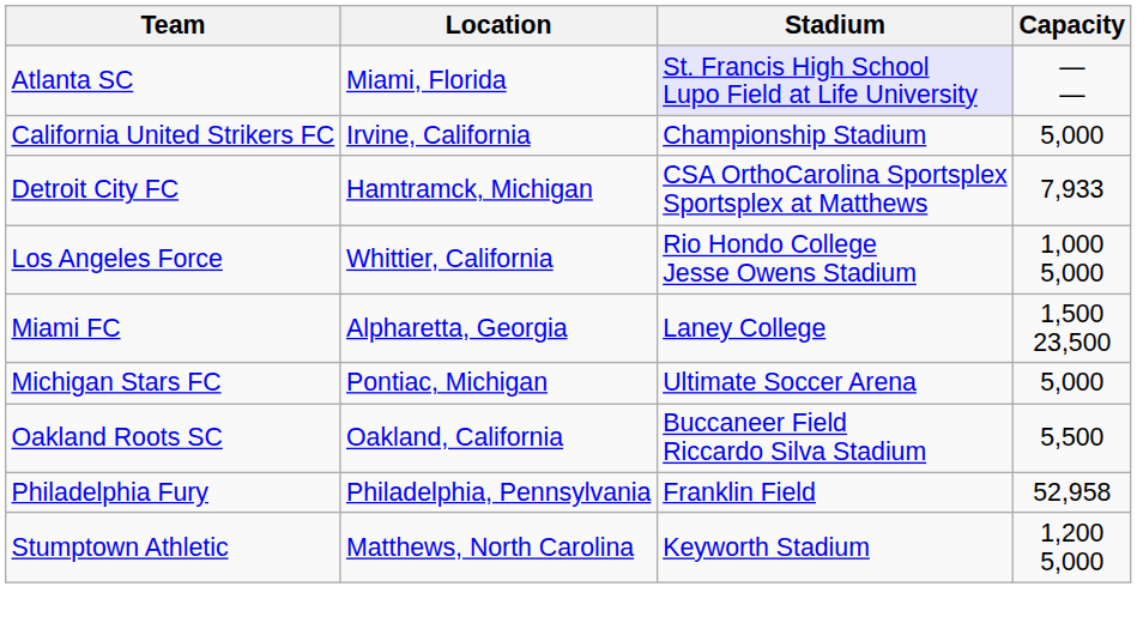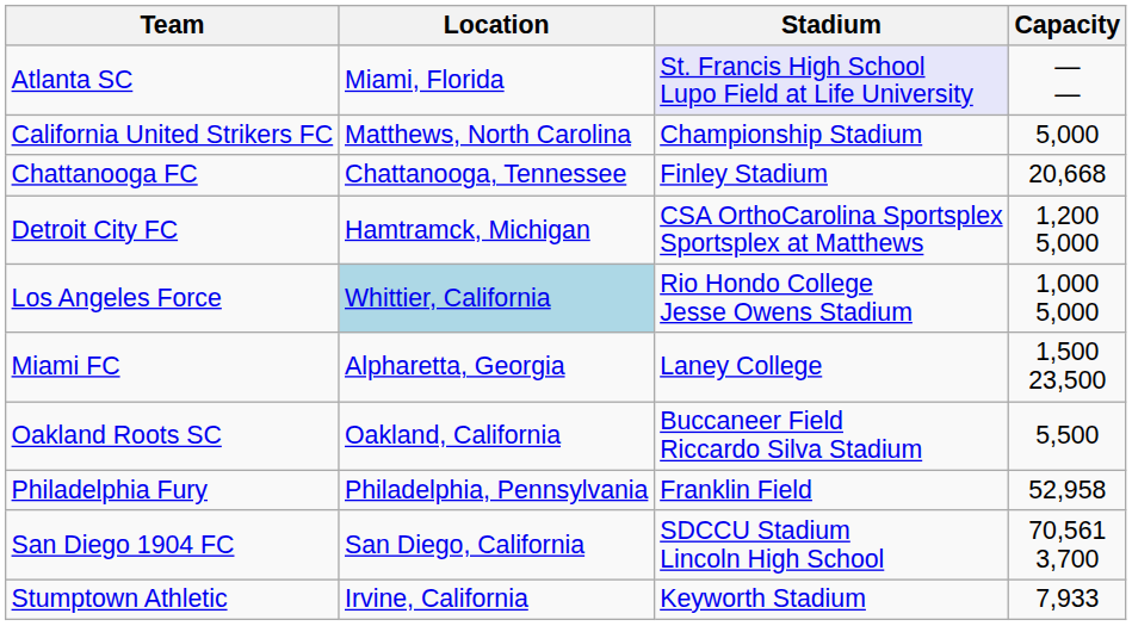 <table class="wikitable sortable">
 <tr>
 <th>Team</th>
 <th>Location</th>
 <th>Stadium</th>
 <th>Capacity</th>
 </tr>
 <tr>
 <td><a href='#'>Atlanta SC</a></td>
 <td><a href='#'>Miami, Florida</a></td>
 <td style="background: lavender;"><a href='#'>St. Francis High School</a><br><a href='#'>Lupo Field at Life University</a></td>
 <td style="text-align:center">—<br>—</td>
 </tr>
 <tr>
 <td><a href='#'>California United Strikers FC</a></td>
-<td><a href='#'>Irvine, California</a></td>
+<td><a href='#'>Matthews, North Carolina</a></td>
 <td><a href='#'>Championship Stadium</a></td>
 <td style="text-align:center">5,000</td>
+</tr>
+<tr>
+<td><a href='#'>Chattanooga FC</a></td>
+<td><a href='#'>Chattanooga, Tennessee</a></td>
+<td><a href='#'>Finley Stadium</a></td>
+<td style="text-align:center">20,668</td>
 </tr>
 <tr>
 <td><a href='#'>Detroit City FC</a></td>
 <td><a href='#'>Hamtramck, Michigan</a></td>
 <td><a href='#'>CSA OrthoCarolina Sportsplex</a> <br> <a href='#'>Sportsplex at Matthews</a></td>
-<td style="text-align:center">7,933</td>
+<td style="text-align:center">1,200<br>5,000</td>
 </tr>
 <tr>
 <td><a href='#'>Los Angeles Force</a></td>
-<td><a href='#'>Whittier, California</a></td>
+<td style="background: lightblue;"><a href='#'>Whittier, California</a></td>
 <td><a href='#'>Rio Hondo College</a> <br><a href='#'>Jesse Owens Stadium</a></td>
 <td style="text-align:center">1,000<br>5,000</td>
 </tr>
 <tr>
 <td><a href='#'>Miami FC</a></td>
 <td><a href='#'>Alpharetta, Georgia</a></td>
 <td><a href='#'>Laney College</a></td>
 <td style="text-align:center">1,500<br>23,500</td>
-</tr>
-<tr>
-<td><a href='#'>Michigan Stars FC</a></td>
-<td><a href='#'>Pontiac, Michigan</a></td>
-<td><a href='#'>Ultimate Soccer Arena</a></td>
-<td style="text-align:center">5,000</td>
 </tr>
 <tr>
 <td><a href='#'>Oakland Roots SC</a></td>
 <td><a href='#'>Oakland, California</a></td>
 <td><a href='#'>Buccaneer Field</a><br> <a href='#'>Riccardo Silva Stadium</a></td>
 <td style="text-align:center">5,500</td>
 </tr>
 <tr>
 <td><a href='#'>Philadelphia Fury</a></td>
 <td><a href='#'>Philadelphia, Pennsylvania</a></td>
 <td><a href='#'>Franklin Field</a></td>
 <td style="text-align:center">52,958</td>
 </tr>
 <tr>
+<td><a href='#'>San Diego 1904 FC</a></td>
+<td><a href='#'>San Diego, California</a></td>
+<td><a href='#'>SDCCU Stadium</a><br><a href='#'>Lincoln High School</a></td>
+<td style="text-align:center">70,561<br>3,700</td>
+</tr>
+<tr>
 <td><a href='#'>Stumptown Athletic</a></td>
-<td><a href='#'>Matthews, North Carolina</a></td>
+<td><a href='#'>Irvine, California</a></td>
 <td><a href='#'>Keyworth Stadium</a></td>
-<td style="text-align:center">1,200<br>5,000</td>
+<td style="text-align:center">7,933</td>
 </tr>
 </table>
